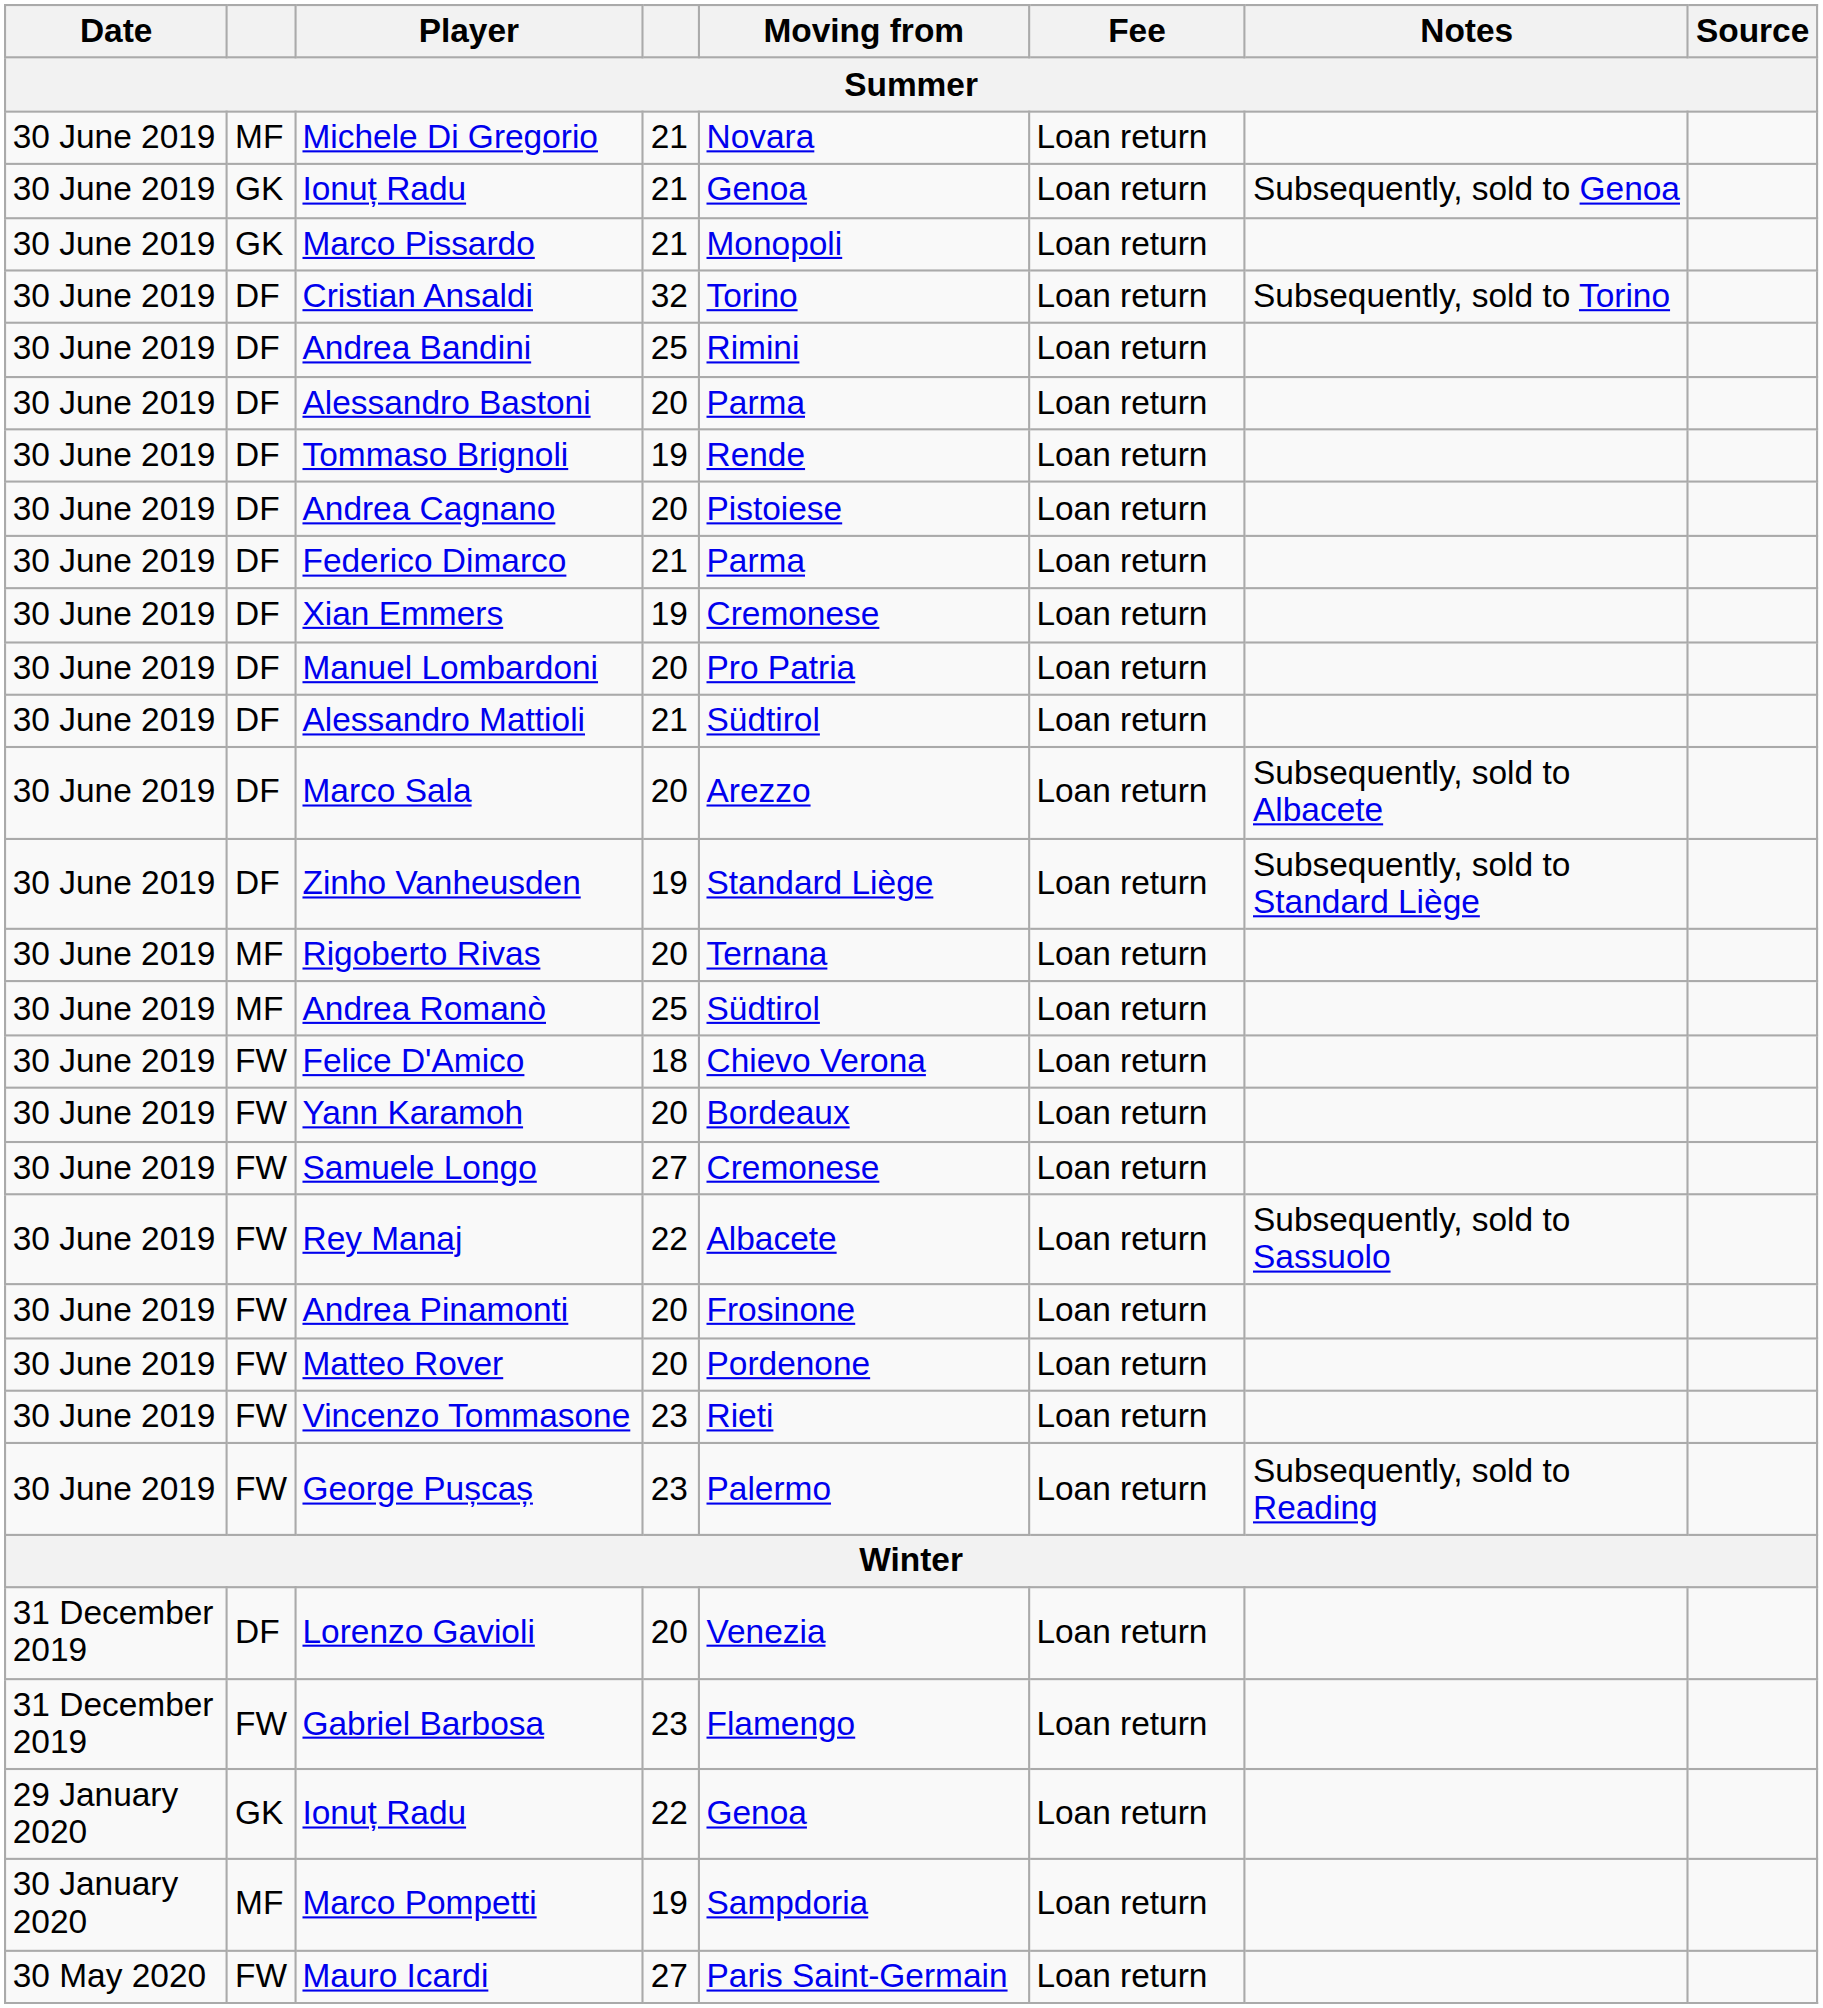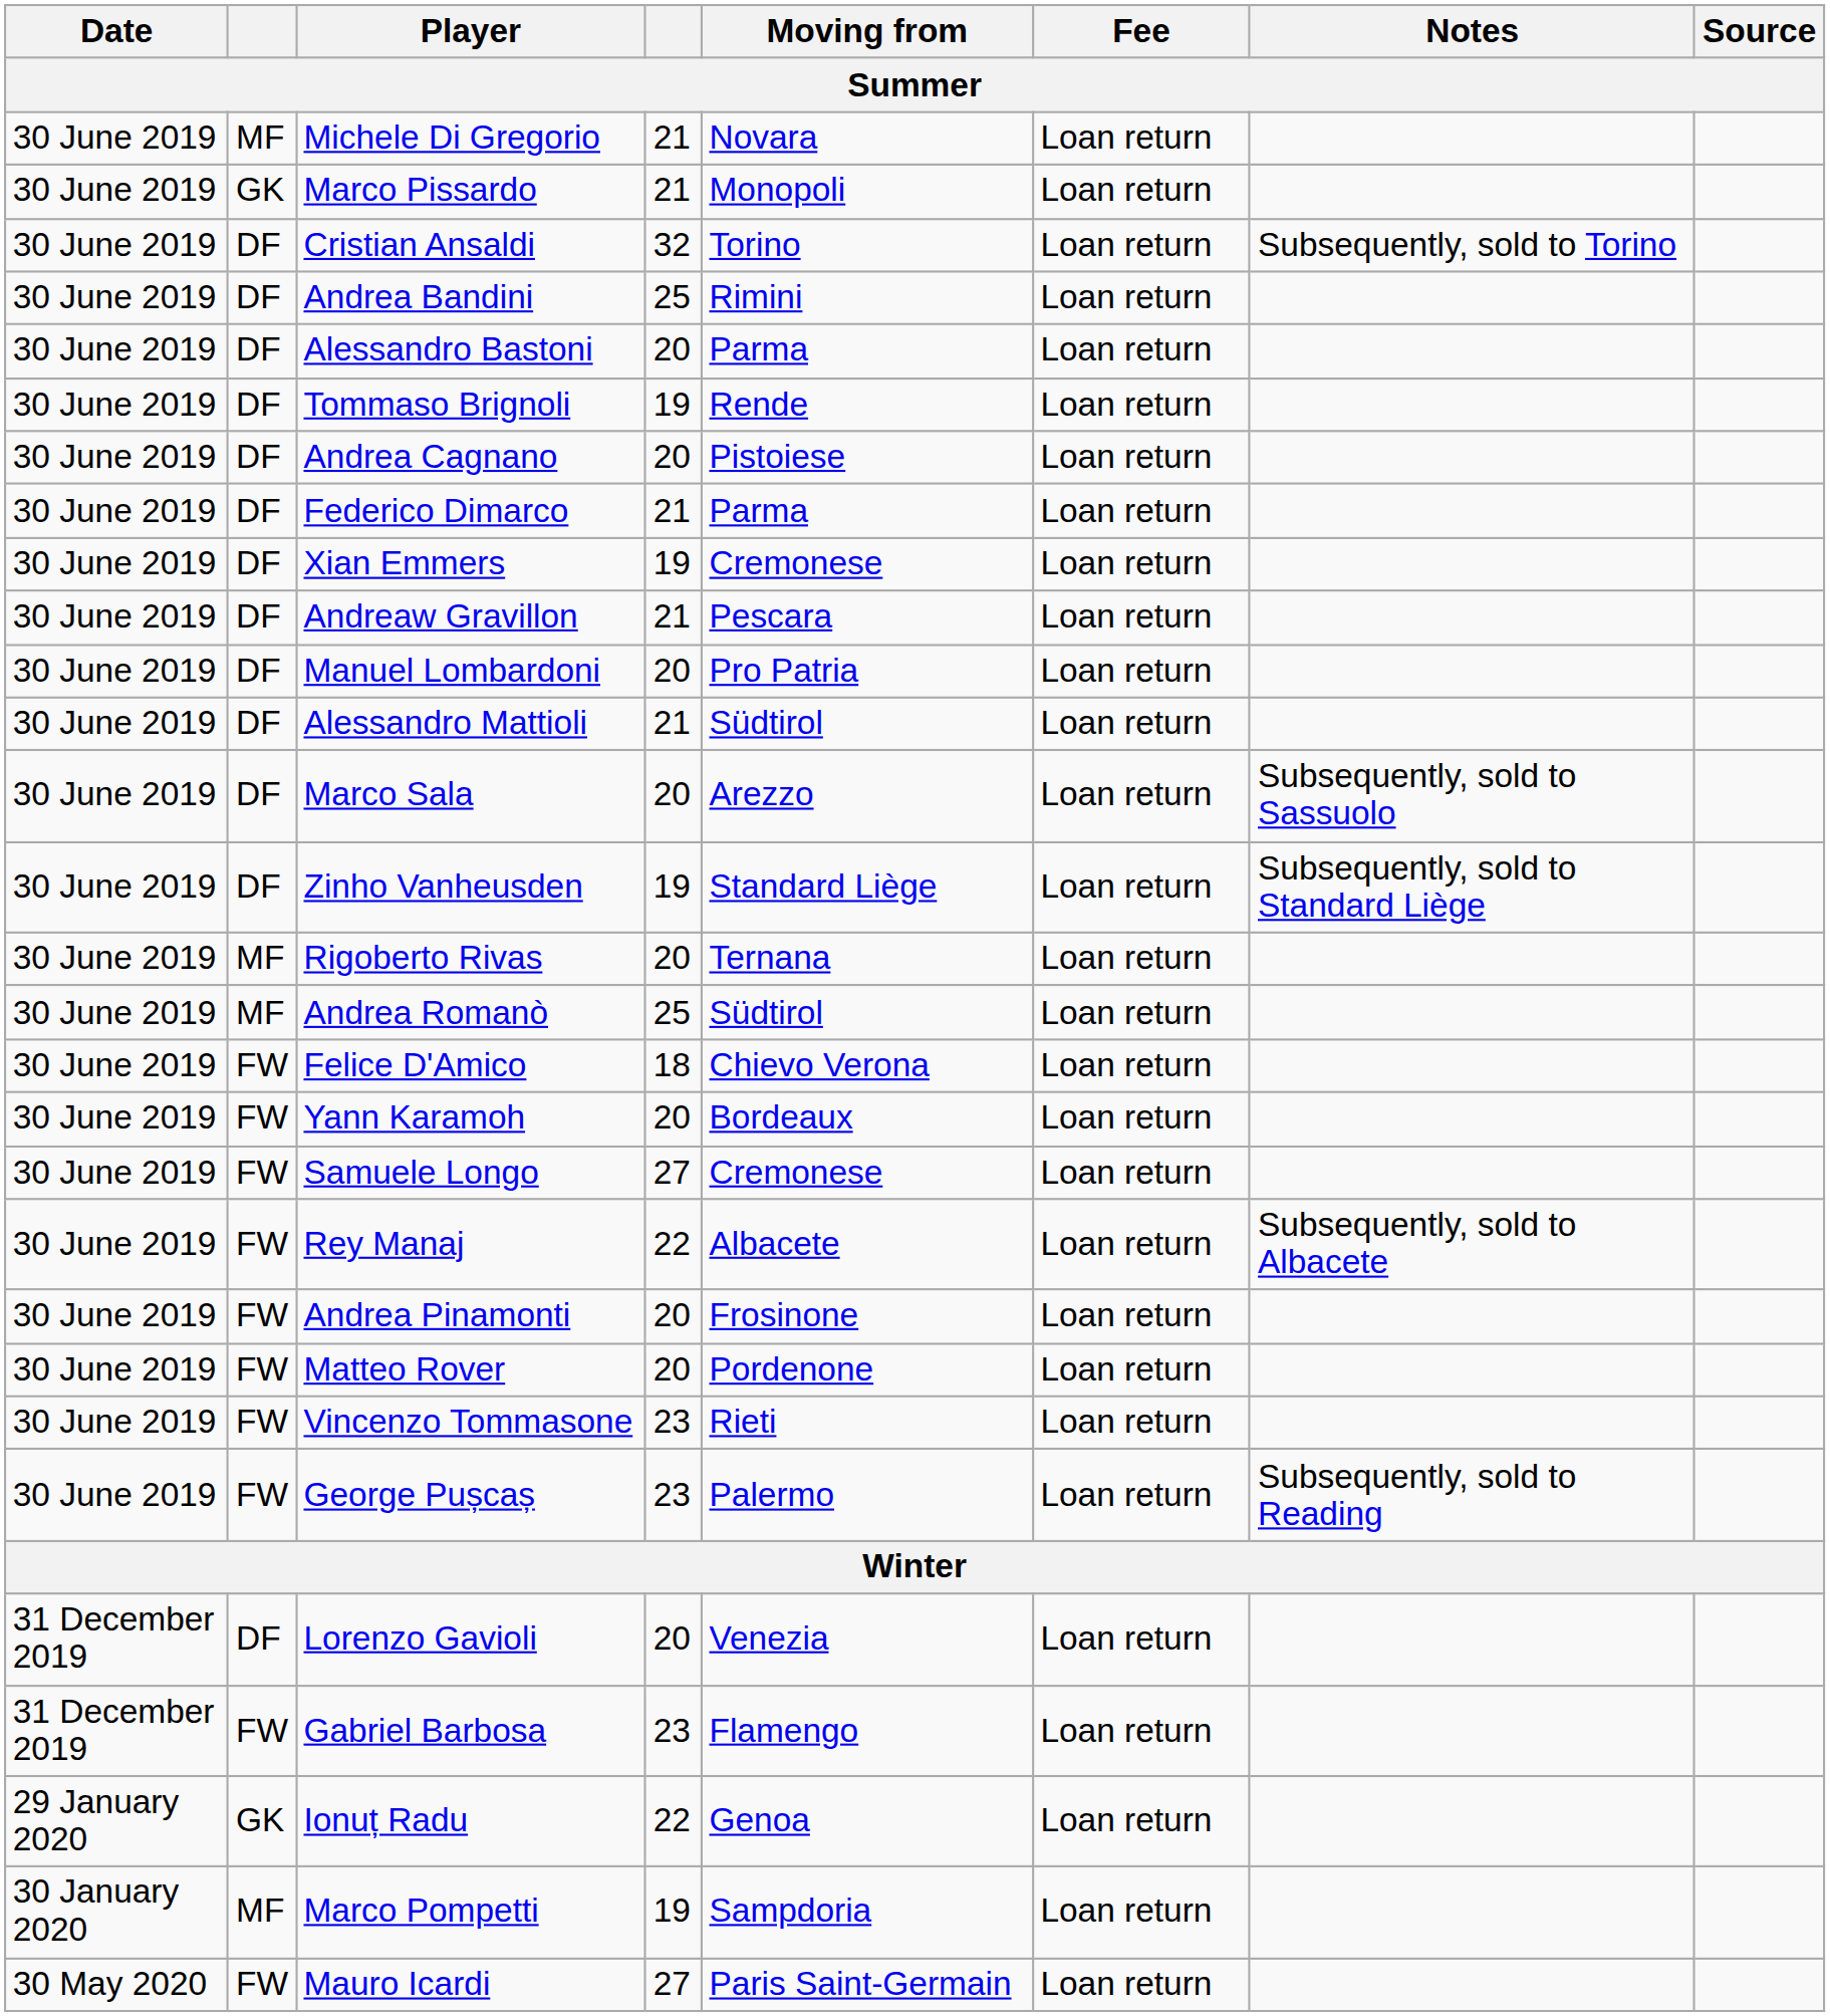 <table class="wikitable sortable">
 <tr>
 <th style="width:110px;">Date</th>
 <th style="width:20px;"></th>
 <th style="width:190px;">Player</th>
 <th style="width:20px;"></th>
 <th style="width:180px;">Moving from</th>
 <th style="width:120px;" class="unsortable">Fee</th>
 <th style="width:250px;" class="unsortable">Notes</th>
 <th style="width:20px;">Source</th>
 </tr>
 <tr>
 <th colspan=8>Summer</th>
 </tr>
 <tr>
 <td>30 June 2019</td>
 <td>MF</td>
 <td> <a href='#'>Michele Di Gregorio</a></td>
 <td>21</td>
 <td> <a href='#'>Novara</a></td>
 <td>Loan return</td>
 <td></td>
-<td></td>
-</tr>
-<tr>
-<td>30 June 2019</td>
-<td>GK</td>
-<td> <a href='#'>Ionuț Radu</a></td>
-<td>21</td>
-<td> <a href='#'>Genoa</a></td>
-<td>Loan return</td>
-<td>Subsequently, sold to <a href='#'>Genoa</a></td>
 <td></td>
 </tr>
 <tr>
 <td>30 June 2019</td>
 <td>GK</td>
 <td> <a href='#'>Marco Pissardo</a></td>
 <td>21</td>
 <td> <a href='#'>Monopoli</a></td>
 <td>Loan return</td>
 <td></td>
 <td></td>
 </tr>
 <tr>
 <td>30 June 2019</td>
 <td>DF</td>
 <td> <a href='#'>Cristian Ansaldi</a></td>
 <td>32</td>
 <td> <a href='#'>Torino</a></td>
 <td>Loan return</td>
 <td>Subsequently, sold to <a href='#'>Torino</a></td>
 <td></td>
 </tr>
 <tr>
 <td>30 June 2019</td>
 <td>DF</td>
 <td> <a href='#'>Andrea Bandini</a></td>
 <td>25</td>
 <td> <a href='#'>Rimini</a></td>
 <td>Loan return</td>
 <td></td>
 <td></td>
 </tr>
 <tr>
 <td>30 June 2019</td>
 <td>DF</td>
 <td> <a href='#'>Alessandro Bastoni</a></td>
 <td>20</td>
 <td> <a href='#'>Parma</a></td>
 <td>Loan return</td>
 <td></td>
 <td></td>
 </tr>
 <tr>
 <td>30 June 2019</td>
 <td>DF</td>
 <td> <a href='#'>Tommaso Brignoli</a></td>
 <td>19</td>
 <td> <a href='#'>Rende</a></td>
 <td>Loan return</td>
 <td></td>
 <td></td>
 </tr>
 <tr>
 <td>30 June 2019</td>
 <td>DF</td>
 <td> <a href='#'>Andrea Cagnano</a></td>
 <td>20</td>
 <td> <a href='#'>Pistoiese</a></td>
 <td>Loan return</td>
 <td></td>
 <td></td>
 </tr>
 <tr>
 <td>30 June 2019</td>
 <td>DF</td>
 <td> <a href='#'>Federico Dimarco</a></td>
 <td>21</td>
 <td> <a href='#'>Parma</a></td>
 <td>Loan return</td>
 <td></td>
 <td></td>
 </tr>
 <tr>
 <td>30 June 2019</td>
 <td>DF</td>
 <td> <a href='#'>Xian Emmers</a></td>
 <td>19</td>
 <td> <a href='#'>Cremonese</a></td>
 <td>Loan return</td>
 <td></td>
 <td></td>
 </tr>
 <tr>
 <td>30 June 2019</td>
 <td>DF</td>
+<td> <a href='#'>Andreaw Gravillon</a></td>
+<td>21</td>
+<td> <a href='#'>Pescara</a></td>
+<td>Loan return</td>
+<td></td>
+<td></td>
+</tr>
+<tr>
+<td>30 June 2019</td>
+<td>DF</td>
 <td> <a href='#'>Manuel Lombardoni</a></td>
 <td>20</td>
 <td> <a href='#'>Pro Patria</a></td>
 <td>Loan return</td>
 <td></td>
 <td></td>
 </tr>
 <tr>
 <td>30 June 2019</td>
 <td>DF</td>
 <td> <a href='#'>Alessandro Mattioli</a></td>
 <td>21</td>
 <td> <a href='#'>Südtirol</a></td>
 <td>Loan return</td>
 <td></td>
 <td></td>
 </tr>
 <tr>
 <td>30 June 2019</td>
 <td>DF</td>
 <td> <a href='#'>Marco Sala</a></td>
 <td>20</td>
 <td> <a href='#'>Arezzo</a></td>
 <td>Loan return</td>
-<td>Subsequently, sold to <a href='#'>Albacete</a></td>
+<td>Subsequently, sold to <a href='#'>Sassuolo</a></td>
 <td></td>
 </tr>
 <tr>
 <td>30 June 2019</td>
 <td>DF</td>
 <td> <a href='#'>Zinho Vanheusden</a></td>
 <td>19</td>
 <td> <a href='#'>Standard Liège</a></td>
 <td>Loan return</td>
 <td>Subsequently, sold to <a href='#'>Standard Liège</a></td>
 <td></td>
 </tr>
 <tr>
 <td>30 June 2019</td>
 <td>MF</td>
 <td> <a href='#'>Rigoberto Rivas</a></td>
 <td>20</td>
 <td> <a href='#'>Ternana</a></td>
 <td>Loan return</td>
 <td></td>
 <td></td>
 </tr>
 <tr>
 <td>30 June 2019</td>
 <td>MF</td>
 <td> <a href='#'>Andrea Romanò</a></td>
 <td>25</td>
 <td> <a href='#'>Südtirol</a></td>
 <td>Loan return</td>
 <td></td>
 <td></td>
 </tr>
 <tr>
 <td>30 June 2019</td>
 <td>FW</td>
 <td> <a href='#'>Felice D'Amico</a></td>
 <td>18</td>
 <td> <a href='#'>Chievo Verona</a></td>
 <td>Loan return</td>
 <td></td>
 <td></td>
 </tr>
 <tr>
 <td>30 June 2019</td>
 <td>FW</td>
 <td> <a href='#'>Yann Karamoh</a></td>
 <td>20</td>
 <td> <a href='#'>Bordeaux</a></td>
 <td>Loan return</td>
 <td></td>
 <td></td>
 </tr>
 <tr>
 <td>30 June 2019</td>
 <td>FW</td>
 <td> <a href='#'>Samuele Longo</a></td>
 <td>27</td>
 <td> <a href='#'>Cremonese</a></td>
 <td>Loan return</td>
 <td></td>
 <td></td>
 </tr>
 <tr>
 <td>30 June 2019</td>
 <td>FW</td>
 <td> <a href='#'>Rey Manaj</a></td>
 <td>22</td>
 <td> <a href='#'>Albacete</a></td>
 <td>Loan return</td>
-<td>Subsequently, sold to <a href='#'>Sassuolo</a></td>
+<td>Subsequently, sold to <a href='#'>Albacete</a></td>
 <td></td>
 </tr>
 <tr>
 <td>30 June 2019</td>
 <td>FW</td>
 <td> <a href='#'>Andrea Pinamonti</a></td>
 <td>20</td>
 <td> <a href='#'>Frosinone</a></td>
 <td>Loan return</td>
 <td></td>
 <td></td>
 </tr>
 <tr>
 <td>30 June 2019</td>
 <td>FW</td>
 <td> <a href='#'>Matteo Rover</a></td>
 <td>20</td>
 <td> <a href='#'>Pordenone</a></td>
 <td>Loan return</td>
 <td></td>
 <td></td>
 </tr>
 <tr>
 <td>30 June 2019</td>
 <td>FW</td>
 <td> <a href='#'>Vincenzo Tommasone</a></td>
 <td>23</td>
 <td> <a href='#'>Rieti</a></td>
 <td>Loan return</td>
 <td></td>
 <td></td>
 </tr>
 <tr>
 <td>30 June 2019</td>
 <td>FW</td>
 <td> <a href='#'>George Pușcaș</a></td>
 <td>23</td>
 <td> <a href='#'>Palermo</a></td>
 <td>Loan return</td>
 <td>Subsequently, sold to <a href='#'>Reading</a></td>
 <td></td>
 </tr>
 <tr>
 <th colspan=8>Winter</th>
 </tr>
 <tr>
 <td>31 December 2019</td>
 <td>DF</td>
 <td> <a href='#'>Lorenzo Gavioli</a></td>
 <td>20</td>
 <td> <a href='#'>Venezia</a></td>
 <td>Loan return</td>
 <td></td>
 <td></td>
 </tr>
 <tr>
 <td>31 December 2019</td>
 <td>FW</td>
 <td> <a href='#'>Gabriel Barbosa</a></td>
 <td>23</td>
 <td> <a href='#'>Flamengo</a></td>
 <td>Loan return</td>
 <td></td>
 <td></td>
 </tr>
 <tr>
 <td>29 January 2020</td>
 <td>GK</td>
 <td> <a href='#'>Ionuț Radu</a></td>
 <td>22</td>
 <td> <a href='#'>Genoa</a></td>
 <td>Loan return</td>
 <td></td>
 <td></td>
 </tr>
 <tr>
 <td>30 January 2020</td>
 <td>MF</td>
 <td> <a href='#'>Marco Pompetti</a></td>
 <td>19</td>
 <td> <a href='#'>Sampdoria</a></td>
 <td>Loan return</td>
 <td></td>
 <td></td>
 </tr>
 <tr>
 <td>30 May 2020</td>
 <td>FW</td>
 <td> <a href='#'>Mauro Icardi</a></td>
 <td>27</td>
 <td> <a href='#'>Paris Saint-Germain</a></td>
 <td>Loan return</td>
 <td></td>
 <td></td>
 </tr>
 <tr>
 </tr>
 </table>
